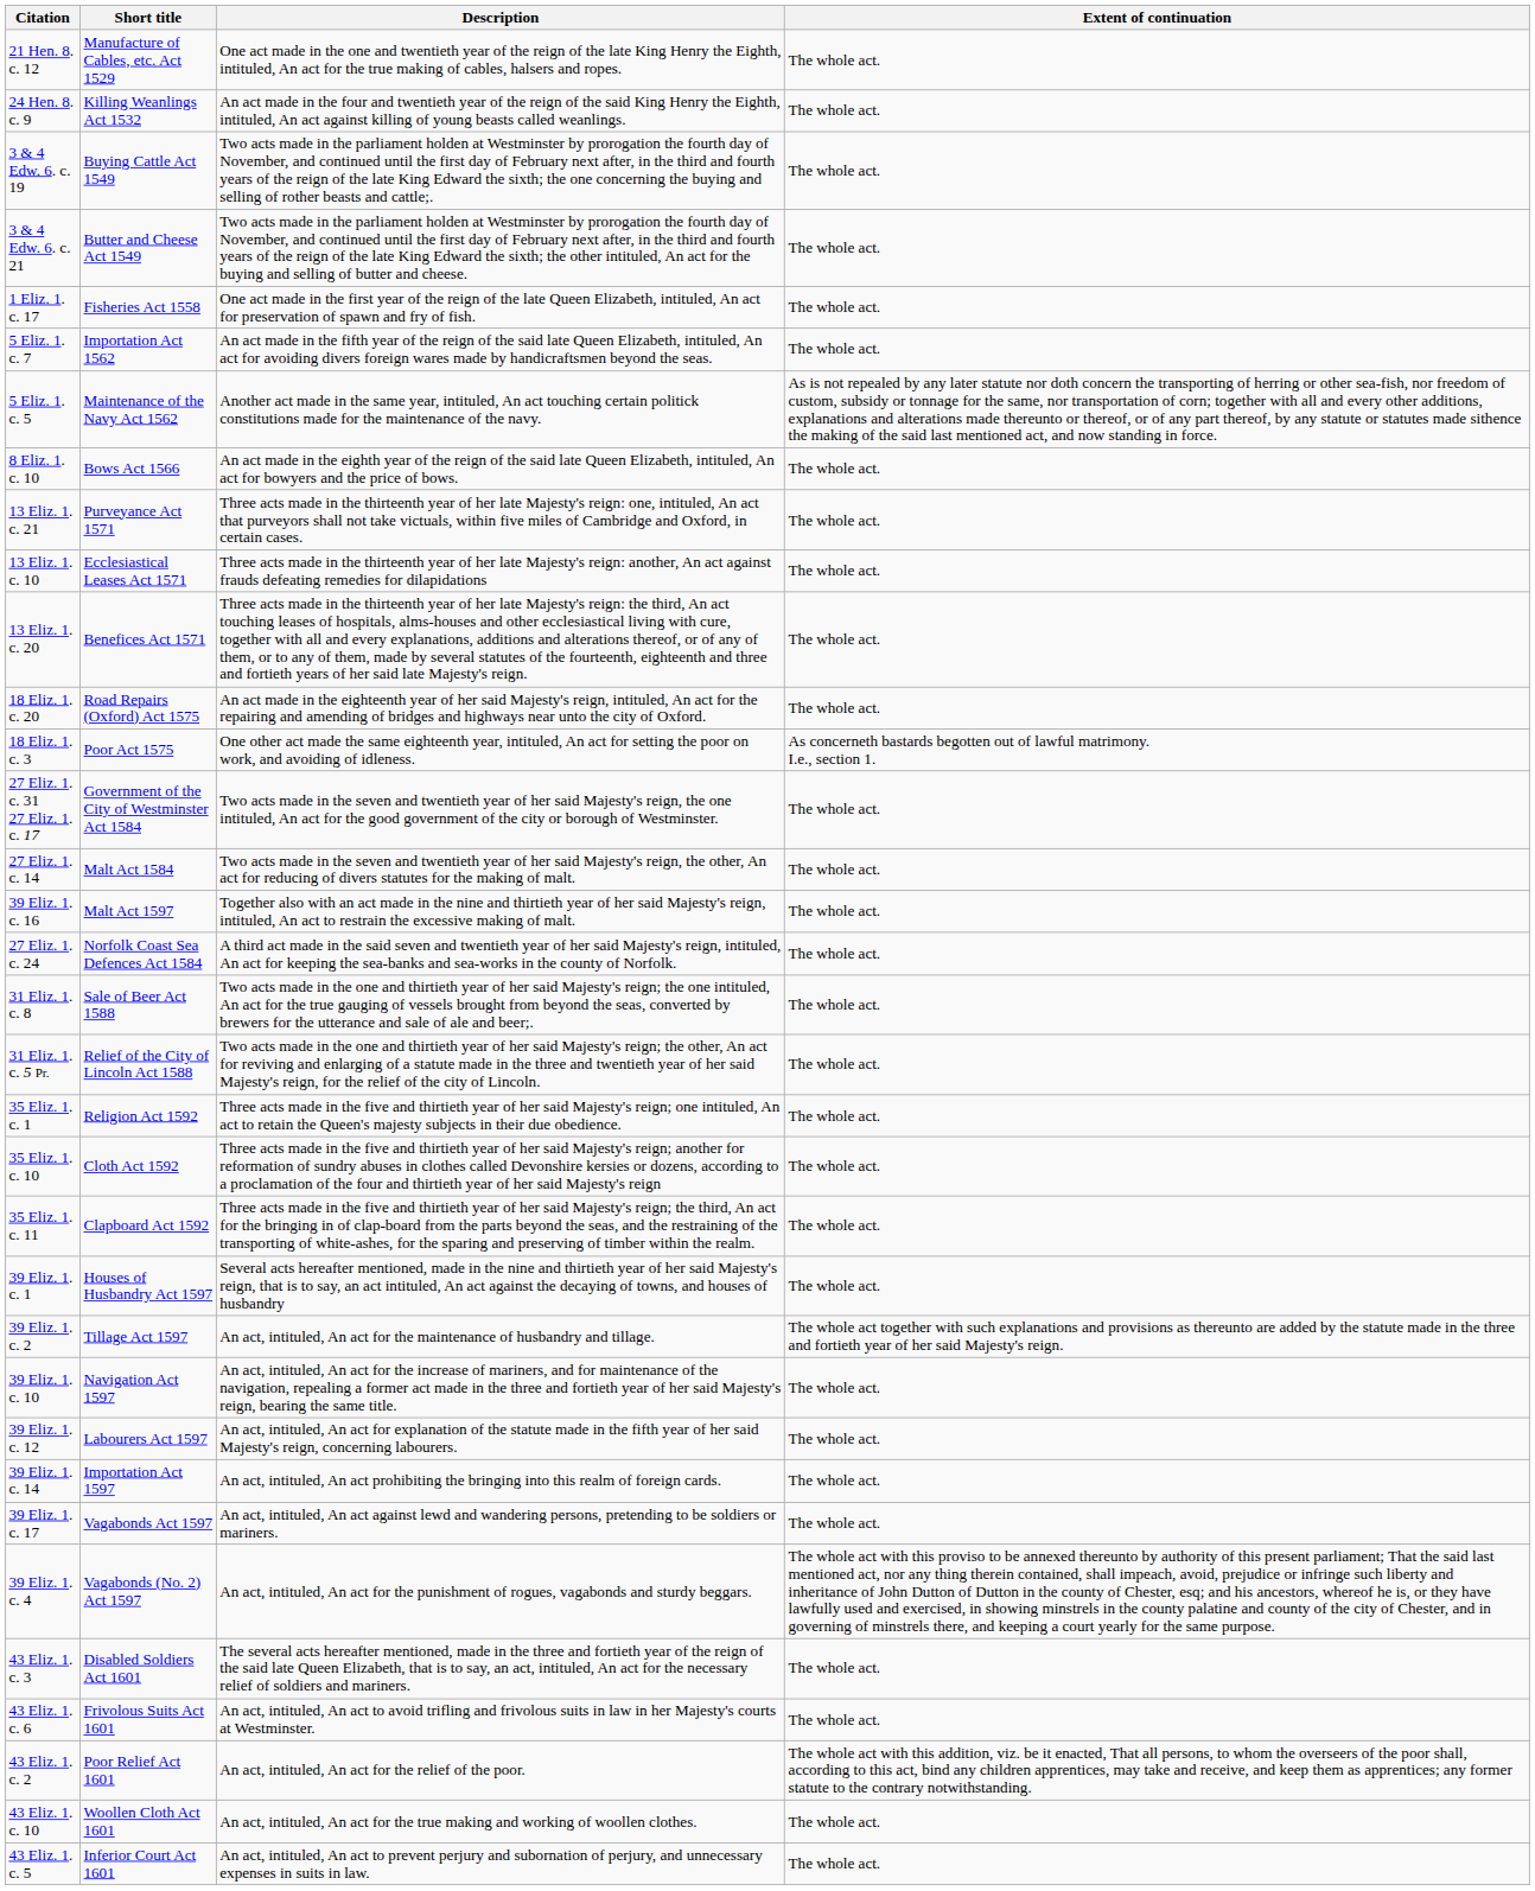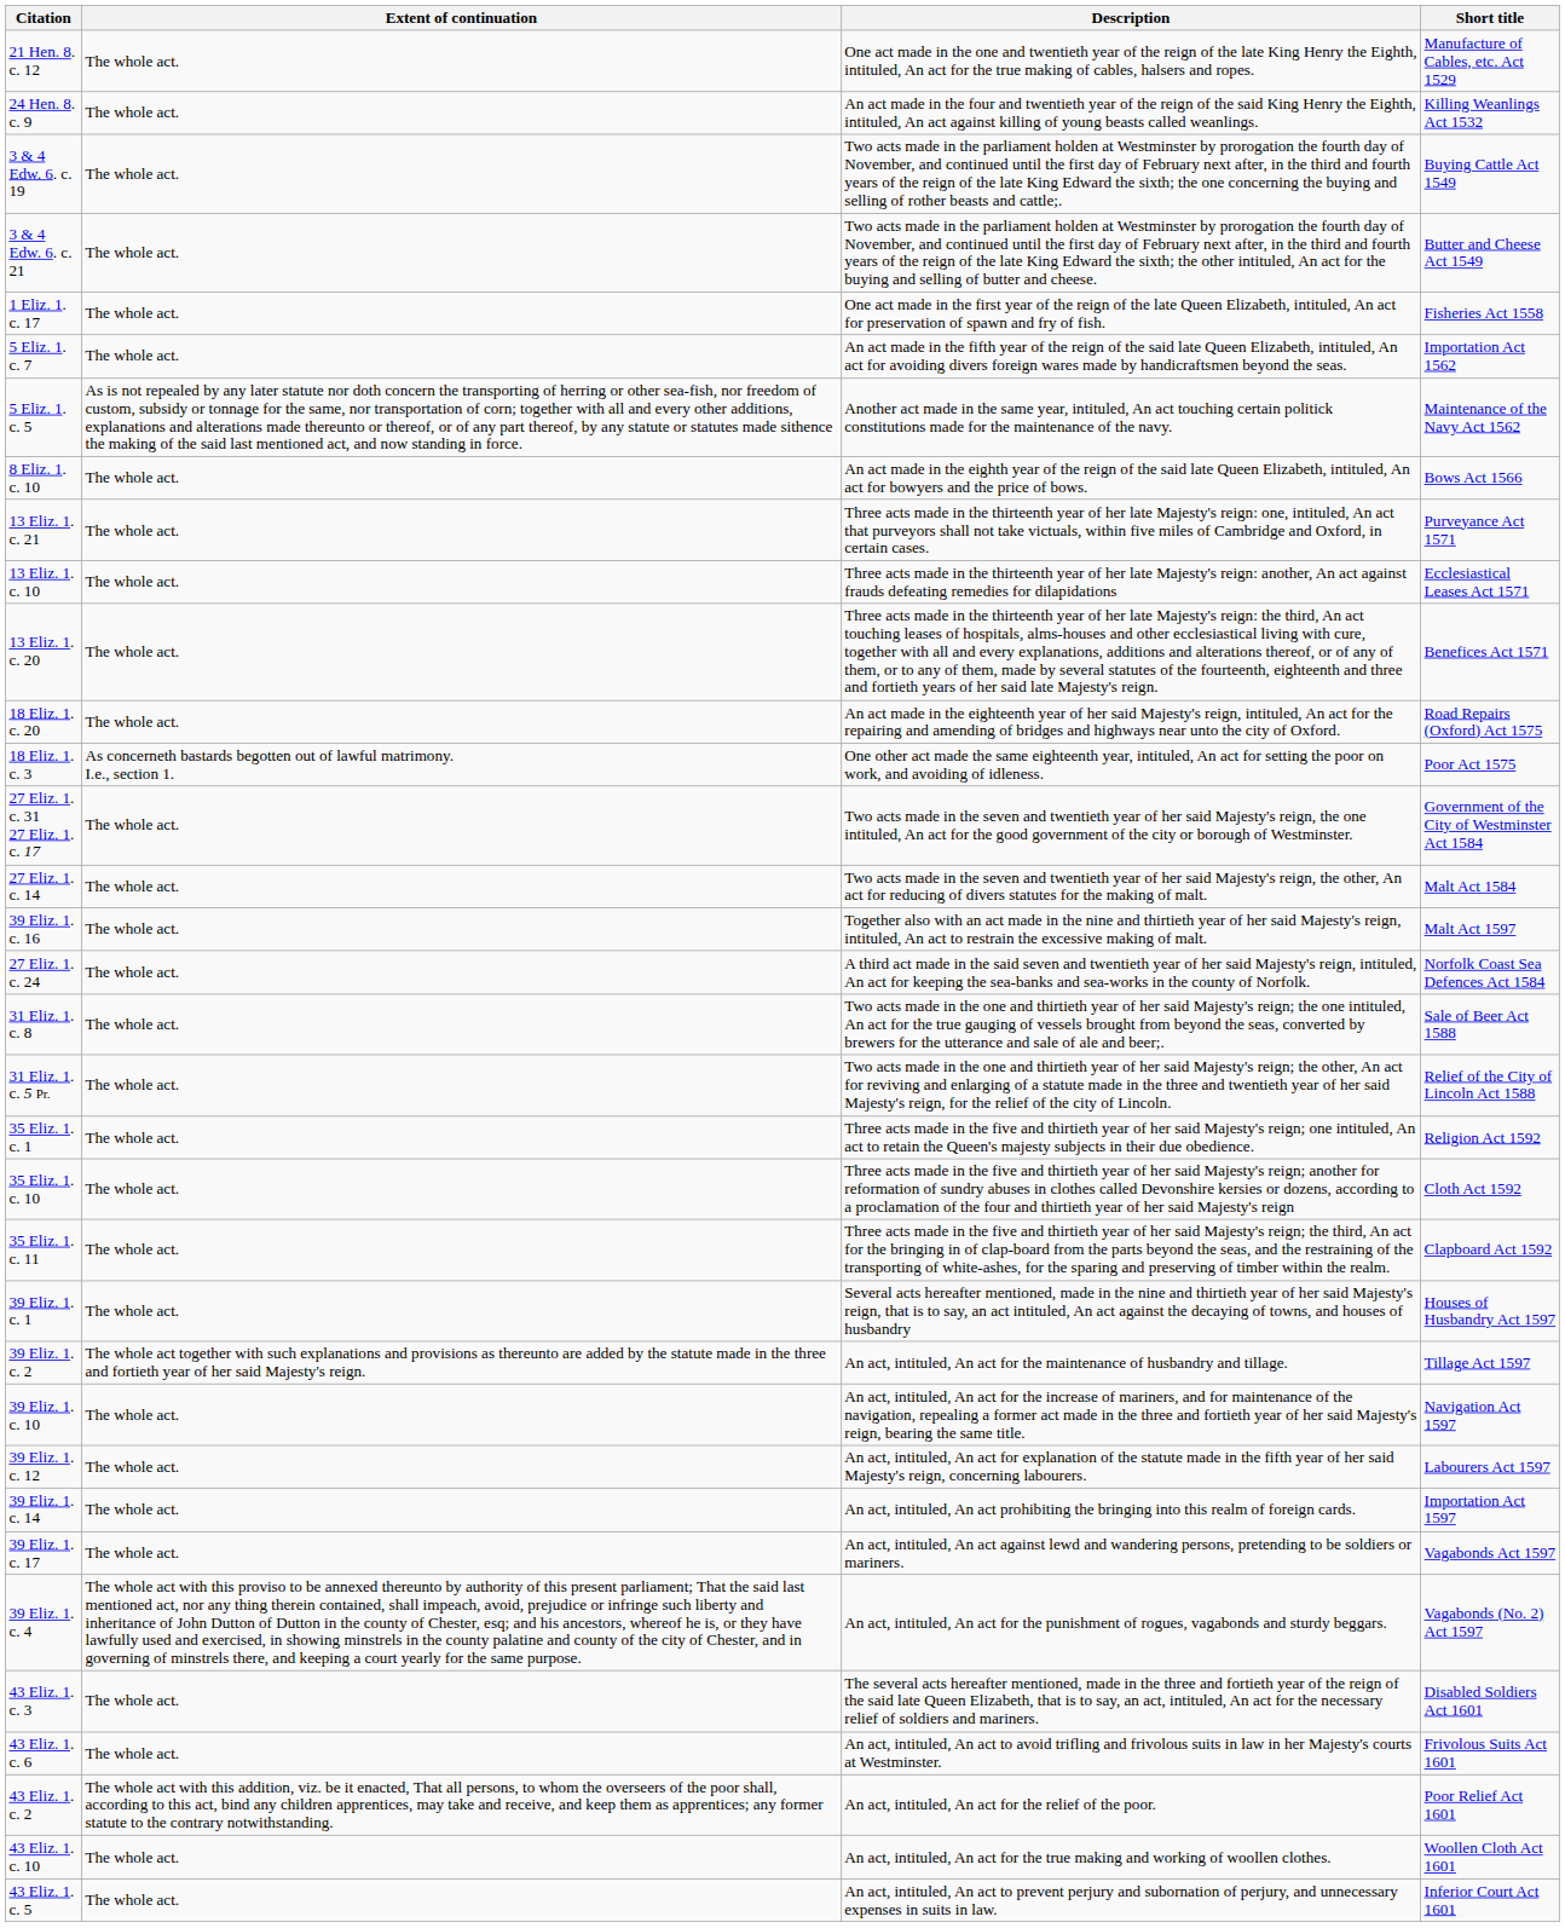 <table class="wikitable">
 <tr>
 <th>Citation</th>
+<th>Extent of continuation</th>
+<th>Description</th>
 <th>Short title</th>
-<th>Description</th>
-<th>Extent of continuation</th>
 </tr>
 <tr>
 <td><a href='#'>21 Hen. 8</a>. c. 12</td>
+<td>The whole act.</td>
+<td>One act made in the one and twentieth year of the reign of the late King Henry the Eighth, intituled, An act for the true making of cables, halsers and ropes.</td>
 <td><a href='#'>Manufacture of Cables, etc. Act 1529</a></td>
-<td>One act made in the one and twentieth year of the reign of the late King Henry the Eighth, intituled, An act for the true making of cables, halsers and ropes.</td>
-<td>The whole act.</td>
 </tr>
 <tr>
 <td><a href='#'>24 Hen. 8</a>. c. 9</td>
+<td>The whole act.</td>
+<td>An act made in the four and twentieth year of the reign of the said King Henry the Eighth, intituled, An act against killing of young beasts called weanlings.</td>
 <td><a href='#'>Killing Weanlings Act 1532</a></td>
-<td>An act made in the four and twentieth year of the reign of the said King Henry the Eighth, intituled, An act against killing of young beasts called weanlings.</td>
-<td>The whole act.</td>
 </tr>
 <tr>
 <td><a href='#'>3 & 4 Edw. 6</a>. c. 19</td>
+<td>The whole act.</td>
+<td>Two acts made in the parliament holden at Westminster by prorogation the fourth day of November, and continued until the first day of February next after, in the third and fourth years of the reign of the late King Edward the sixth; the one concerning the buying and selling of rother beasts and cattle;.</td>
 <td><a href='#'>Buying Cattle Act 1549</a></td>
-<td>Two acts made in the parliament holden at Westminster by prorogation the fourth day of November, and continued until the first day of February next after, in the third and fourth years of the reign of the late King Edward the sixth; the one concerning the buying and selling of rother beasts and cattle;.</td>
-<td>The whole act.</td>
 </tr>
 <tr>
 <td><a href='#'>3 & 4 Edw. 6</a>. c. 21</td>
+<td>The whole act.</td>
+<td>Two acts made in the parliament holden at Westminster by prorogation the fourth day of November, and continued until the first day of February next after, in the third and fourth years of the reign of the late King Edward the sixth; the other intituled, An act for the buying and selling of butter and cheese.</td>
 <td><a href='#'>Butter and Cheese Act 1549</a></td>
-<td>Two acts made in the parliament holden at Westminster by prorogation the fourth day of November, and continued until the first day of February next after, in the third and fourth years of the reign of the late King Edward the sixth; the other intituled, An act for the buying and selling of butter and cheese.</td>
-<td>The whole act.</td>
 </tr>
 <tr>
 <td><a href='#'>1 Eliz. 1</a>. c. 17</td>
+<td>The whole act.</td>
+<td>One act made in the first year of the reign of the late Queen Elizabeth, intituled, An act for preservation of spawn and fry of fish.</td>
 <td><a href='#'>Fisheries Act 1558</a></td>
-<td>One act made in the first year of the reign of the late Queen Elizabeth, intituled, An act for preservation of spawn and fry of fish.</td>
-<td>The whole act.</td>
 </tr>
 <tr>
 <td><a href='#'>5 Eliz. 1</a>. c. 7</td>
+<td>The whole act.</td>
+<td>An act made in the fifth year of the reign of the said late Queen Elizabeth, intituled, An act for avoiding divers foreign wares made by handicraftsmen beyond the seas.</td>
 <td><a href='#'>Importation Act 1562</a></td>
-<td>An act made in the fifth year of the reign of the said late Queen Elizabeth, intituled, An act for avoiding divers foreign wares made by handicraftsmen beyond the seas.</td>
-<td>The whole act.</td>
 </tr>
 <tr>
 <td><a href='#'>5 Eliz. 1</a>. c. 5</td>
+<td>As is not repealed by any later statute nor doth concern the transporting of herring or other sea-fish, nor freedom of custom, subsidy or tonnage for the same, nor transportation of corn; together with all and every other additions, explanations and alterations made thereunto or thereof, or of any part thereof, by any statute or statutes made sithence the making of the said last mentioned act, and now standing in force.</td>
+<td>Another act made in the same year, intituled, An act touching certain politick constitutions made for the maintenance of the navy.</td>
 <td><a href='#'>Maintenance of the Navy Act 1562</a></td>
-<td>Another act made in the same year, intituled, An act touching certain politick constitutions made for the maintenance of the navy.</td>
-<td>As is not repealed by any later statute nor doth concern the transporting of herring or other sea-fish, nor freedom of custom, subsidy or tonnage for the same, nor transportation of corn; together with all and every other additions, explanations and alterations made thereunto or thereof, or of any part thereof, by any statute or statutes made sithence the making of the said last mentioned act, and now standing in force.</td>
 </tr>
 <tr>
 <td><a href='#'>8 Eliz. 1</a>. c. 10</td>
+<td>The whole act.</td>
+<td>An act made in the eighth year of the reign of the said late Queen Elizabeth, intituled, An act for bowyers and the price of bows.</td>
 <td><a href='#'>Bows Act 1566</a></td>
-<td>An act made in the eighth year of the reign of the said late Queen Elizabeth, intituled, An act for bowyers and the price of bows.</td>
-<td>The whole act.</td>
 </tr>
 <tr>
 <td><a href='#'>13 Eliz. 1</a>. c. 21</td>
+<td>The whole act.</td>
+<td>Three acts made in the thirteenth year of her late Majesty's reign: one, intituled, An act that purveyors shall not take victuals, within five miles of Cambridge and Oxford, in certain cases.</td>
 <td><a href='#'>Purveyance Act 1571</a></td>
-<td>Three acts made in the thirteenth year of her late Majesty's reign: one, intituled, An act that purveyors shall not take victuals, within five miles of Cambridge and Oxford, in certain cases.</td>
-<td>The whole act.</td>
 </tr>
 <tr>
 <td><a href='#'>13 Eliz. 1</a>. c. 10</td>
+<td>The whole act.</td>
+<td>Three acts made in the thirteenth year of her late Majesty's reign: another, An act against frauds defeating remedies for dilapidations</td>
 <td><a href='#'>Ecclesiastical Leases Act 1571</a></td>
-<td>Three acts made in the thirteenth year of her late Majesty's reign: another, An act against frauds defeating remedies for dilapidations</td>
-<td>The whole act.</td>
 </tr>
 <tr>
 <td><a href='#'>13 Eliz. 1</a>. c. 20</td>
+<td>The whole act.</td>
+<td>Three acts made in the thirteenth year of her late Majesty's reign: the third, An act touching leases of hospitals, alms-houses and other ecclesiastical living with cure, together with all and every explanations, additions and alterations thereof, or of any of them, or to any of them, made by several statutes of the fourteenth, eighteenth and three and fortieth years of her said late Majesty's reign.</td>
 <td><a href='#'>Benefices Act 1571</a></td>
-<td>Three acts made in the thirteenth year of her late Majesty's reign: the third, An act touching leases of hospitals, alms-houses and other ecclesiastical living with cure, together with all and every explanations, additions and alterations thereof, or of any of them, or to any of them, made by several statutes of the fourteenth, eighteenth and three and fortieth years of her said late Majesty's reign.</td>
-<td>The whole act.</td>
 </tr>
 <tr>
 <td><a href='#'>18 Eliz. 1</a>. c. 20</td>
+<td>The whole act.</td>
+<td>An act made in the eighteenth year of her said Majesty's reign, intituled, An act for the repairing and amending of bridges and highways near unto the city of Oxford.</td>
 <td><a href='#'>Road Repairs (Oxford) Act 1575</a></td>
-<td>An act made in the eighteenth year of her said Majesty's reign, intituled, An act for the repairing and amending of bridges and highways near unto the city of Oxford.</td>
-<td>The whole act.</td>
 </tr>
 <tr>
 <td><a href='#'>18 Eliz. 1</a>. c. 3</td>
+<td>As concerneth bastards begotten out of lawful matrimony.<br>I.e., section 1.</td>
+<td>One other act made the same eighteenth year, intituled, An act for setting the poor on work, and avoiding of idleness.</td>
 <td><a href='#'>Poor Act 1575</a></td>
-<td>One other act made the same eighteenth year, intituled, An act for setting the poor on work, and avoiding of idleness.</td>
-<td>As concerneth bastards begotten out of lawful matrimony.<br>I.e., section 1.</td>
 </tr>
 <tr>
 <td><a href='#'>27 Eliz. 1</a>. c. 31<br><a href='#'>27 Eliz. 1</a>. c. <em>17</em></td>
+<td>The whole act.</td>
+<td>Two acts made in the seven and twentieth year of her said Majesty's reign, the one intituled, An act for the good government of the city or borough of Westminster.</td>
 <td><a href='#'>Government of the City of Westminster Act 1584</a></td>
-<td>Two acts made in the seven and twentieth year of her said Majesty's reign, the one intituled, An act for the good government of the city or borough of Westminster.</td>
-<td>The whole act.</td>
 </tr>
 <tr>
 <td><a href='#'>27 Eliz. 1</a>. c. 14</td>
+<td>The whole act.</td>
+<td>Two acts made in the seven and twentieth year of her said Majesty's reign, the other, An act for reducing of divers statutes for the making of malt.</td>
 <td><a href='#'>Malt Act 1584</a></td>
-<td>Two acts made in the seven and twentieth year of her said Majesty's reign, the other, An act for reducing of divers statutes for the making of malt.</td>
-<td>The whole act.</td>
 </tr>
 <tr>
 <td><a href='#'>39 Eliz. 1</a>. c. 16</td>
+<td>The whole act.</td>
+<td>Together also with an act made in the nine and thirtieth year of her said Majesty's reign, intituled, An act to restrain the excessive making of malt.</td>
 <td><a href='#'>Malt Act 1597</a></td>
-<td>Together also with an act made in the nine and thirtieth year of her said Majesty's reign, intituled, An act to restrain the excessive making of malt.</td>
-<td>The whole act.</td>
 </tr>
 <tr>
 <td><a href='#'>27 Eliz. 1</a>. c. 24</td>
+<td>The whole act.</td>
+<td>A third act made in the said seven and twentieth year of her said Majesty's reign, intituled, An act for keeping the sea-banks and sea-works in the county of Norfolk.</td>
 <td><a href='#'>Norfolk Coast Sea Defences Act 1584</a></td>
-<td>A third act made in the said seven and twentieth year of her said Majesty's reign, intituled, An act for keeping the sea-banks and sea-works in the county of Norfolk.</td>
-<td>The whole act.</td>
 </tr>
 <tr>
 <td><a href='#'>31 Eliz. 1</a>. c. 8</td>
+<td>The whole act.</td>
+<td>Two acts made in the one and thirtieth year of her said Majesty's reign; the one intituled, An act for the true gauging of vessels brought from beyond the seas, converted by brewers for the utterance and sale of ale and beer;.</td>
 <td><a href='#'>Sale of Beer Act 1588</a></td>
-<td>Two acts made in the one and thirtieth year of her said Majesty's reign; the one intituled, An act for the true gauging of vessels brought from beyond the seas, converted by brewers for the utterance and sale of ale and beer;.</td>
-<td>The whole act.</td>
 </tr>
 <tr>
 <td><a href='#'>31 Eliz. 1</a>. c. <em>5</em> <small>Pr.</small></td>
+<td>The whole act.</td>
+<td>Two acts made in the one and thirtieth year of her said Majesty's reign; the other, An act for reviving and enlarging of a statute made in the three and twentieth year of her said Majesty's reign, for the relief of the city of Lincoln.</td>
 <td><a href='#'>Relief of the City of Lincoln Act 1588</a></td>
-<td>Two acts made in the one and thirtieth year of her said Majesty's reign; the other, An act for reviving and enlarging of a statute made in the three and twentieth year of her said Majesty's reign, for the relief of the city of Lincoln.</td>
-<td>The whole act.</td>
 </tr>
 <tr>
 <td><a href='#'>35 Eliz. 1</a>. c. 1</td>
+<td>The whole act.</td>
+<td>Three acts made in the five and thirtieth year of her said Majesty's reign; one intituled, An act to retain the Queen's majesty subjects in their due obedience.</td>
 <td><a href='#'>Religion Act 1592</a></td>
-<td>Three acts made in the five and thirtieth year of her said Majesty's reign; one intituled, An act to retain the Queen's majesty subjects in their due obedience.</td>
-<td>The whole act.</td>
 </tr>
 <tr>
 <td><a href='#'>35 Eliz. 1</a>. c. 10</td>
+<td>The whole act.</td>
+<td>Three acts made in the five and thirtieth year of her said Majesty's reign; another for reformation of sundry abuses in clothes called Devonshire kersies or dozens, according to a proclamation of the four and thirtieth year of her said Majesty's reign</td>
 <td><a href='#'>Cloth Act 1592</a></td>
-<td>Three acts made in the five and thirtieth year of her said Majesty's reign; another for reformation of sundry abuses in clothes called Devonshire kersies or dozens, according to a proclamation of the four and thirtieth year of her said Majesty's reign</td>
-<td>The whole act.</td>
 </tr>
 <tr>
 <td><a href='#'>35 Eliz. 1</a>. c. 11</td>
+<td>The whole act.</td>
+<td>Three acts made in the five and thirtieth year of her said Majesty's reign; the third, An act for the bringing in of clap-board from the parts beyond the seas, and the restraining of the transporting of white-ashes, for the sparing and preserving of timber within the realm.</td>
 <td><a href='#'>Clapboard Act 1592</a></td>
-<td>Three acts made in the five and thirtieth year of her said Majesty's reign; the third, An act for the bringing in of clap-board from the parts beyond the seas, and the restraining of the transporting of white-ashes, for the sparing and preserving of timber within the realm.</td>
-<td>The whole act.</td>
 </tr>
 <tr>
 <td><a href='#'>39 Eliz. 1</a>. c. 1</td>
+<td>The whole act.</td>
+<td>Several acts hereafter mentioned, made in the nine and thirtieth year of her said Majesty's reign, that is to say, an act intituled, An act against the decaying of towns, and houses of husbandry</td>
 <td><a href='#'>Houses of Husbandry Act 1597</a></td>
-<td>Several acts hereafter mentioned, made in the nine and thirtieth year of her said Majesty's reign, that is to say, an act intituled, An act against the decaying of towns, and houses of husbandry</td>
-<td>The whole act.</td>
 </tr>
 <tr>
 <td><a href='#'>39 Eliz. 1</a>. c. 2</td>
+<td>The whole act together with such explanations and provisions as thereunto are added by the statute made in the three and fortieth year of her said Majesty's reign.</td>
+<td>An act, intituled, An act for the maintenance of husbandry and tillage.</td>
 <td><a href='#'>Tillage Act 1597</a></td>
-<td>An act, intituled, An act for the maintenance of husbandry and tillage.</td>
-<td>The whole act together with such explanations and provisions as thereunto are added by the statute made in the three and fortieth year of her said Majesty's reign.</td>
 </tr>
 <tr>
 <td><a href='#'>39 Eliz. 1</a>. c. 10</td>
+<td>The whole act.</td>
+<td>An act, intituled, An act for the increase of mariners, and for maintenance of the navigation, repealing a former act made in the three and fortieth year of her said Majesty's reign, bearing the same title.</td>
 <td><a href='#'>Navigation Act 1597</a></td>
-<td>An act, intituled, An act for the increase of mariners, and for maintenance of the navigation, repealing a former act made in the three and fortieth year of her said Majesty's reign, bearing the same title.</td>
-<td>The whole act.</td>
 </tr>
 <tr>
 <td><a href='#'>39 Eliz. 1</a>. c. 12</td>
+<td>The whole act.</td>
+<td>An act, intituled, An act for explanation of the statute made in the fifth year of her said Majesty's reign, concerning labourers.</td>
 <td><a href='#'>Labourers Act 1597</a></td>
-<td>An act, intituled, An act for explanation of the statute made in the fifth year of her said Majesty's reign, concerning labourers.</td>
-<td>The whole act.</td>
 </tr>
 <tr>
 <td><a href='#'>39 Eliz. 1</a>. c. 14</td>
+<td>The whole act.</td>
+<td>An act, intituled, An act prohibiting the bringing into this realm of foreign cards.</td>
 <td><a href='#'>Importation Act 1597</a></td>
-<td>An act, intituled, An act prohibiting the bringing into this realm of foreign cards.</td>
-<td>The whole act.</td>
 </tr>
 <tr>
 <td><a href='#'>39 Eliz. 1</a>. c. 17</td>
+<td>The whole act.</td>
+<td>An act, intituled, An act against lewd and wandering persons, pretending to be soldiers or mariners.</td>
 <td><a href='#'>Vagabonds Act 1597</a></td>
-<td>An act, intituled, An act against lewd and wandering persons, pretending to be soldiers or mariners.</td>
-<td>The whole act.</td>
 </tr>
 <tr>
 <td><a href='#'>39 Eliz. 1</a>. c. 4</td>
+<td>The whole act with this proviso to be annexed thereunto by authority of this present parliament; That the said last mentioned act, nor any thing therein contained, shall impeach, avoid, prejudice or infringe such liberty and inheritance of John Dutton of Dutton in the county of Chester, esq; and his ancestors, whereof he is, or they have lawfully used and exercised, in showing minstrels in the county palatine and county of the city of Chester, and in governing of minstrels there, and keeping a court yearly for the same purpose.</td>
+<td>An act, intituled, An act for the punishment of rogues, vagabonds and sturdy beggars.</td>
 <td><a href='#'>Vagabonds (No. 2) Act 1597</a></td>
-<td>An act, intituled, An act for the punishment of rogues, vagabonds and sturdy beggars.</td>
-<td>The whole act with this proviso to be annexed thereunto by authority of this present parliament; That the said last mentioned act, nor any thing therein contained, shall impeach, avoid, prejudice or infringe such liberty and inheritance of John Dutton of Dutton in the county of Chester, esq; and his ancestors, whereof he is, or they have lawfully used and exercised, in showing minstrels in the county palatine and county of the city of Chester, and in governing of minstrels there, and keeping a court yearly for the same purpose.</td>
 </tr>
 <tr>
 <td><a href='#'>43 Eliz. 1</a>. c. 3</td>
+<td>The whole act.</td>
+<td>The several acts hereafter mentioned, made in the three and fortieth year of the reign of the said late Queen Elizabeth, that is to say, an act, intituled, An act for the necessary relief of soldiers and mariners.</td>
 <td><a href='#'>Disabled Soldiers Act 1601</a></td>
-<td>The several acts hereafter mentioned, made in the three and fortieth year of the reign of the said late Queen Elizabeth, that is to say, an act, intituled, An act for the necessary relief of soldiers and mariners.</td>
-<td>The whole act.</td>
 </tr>
 <tr>
 <td><a href='#'>43 Eliz. 1</a>. c. 6</td>
+<td>The whole act.</td>
+<td>An act, intituled, An act to avoid trifling and frivolous suits in law in her Majesty's courts at Westminster.</td>
 <td><a href='#'>Frivolous Suits Act 1601</a></td>
-<td>An act, intituled, An act to avoid trifling and frivolous suits in law in her Majesty's courts at Westminster.</td>
-<td>The whole act.</td>
 </tr>
 <tr>
 <td><a href='#'>43 Eliz. 1</a>. c. 2</td>
+<td>The whole act with this addition, viz. be it enacted, That all persons, to whom the overseers of the poor shall, according to this act, bind any children apprentices, may take and receive, and keep them as apprentices; any former statute to the contrary notwithstanding.</td>
+<td>An act, intituled, An act for the relief of the poor.</td>
 <td><a href='#'>Poor Relief Act 1601</a></td>
-<td>An act, intituled, An act for the relief of the poor.</td>
-<td>The whole act with this addition, viz. be it enacted, That all persons, to whom the overseers of the poor shall, according to this act, bind any children apprentices, may take and receive, and keep them as apprentices; any former statute to the contrary notwithstanding.</td>
 </tr>
 <tr>
 <td><a href='#'>43 Eliz. 1</a>. c. 10</td>
+<td>The whole act.</td>
+<td>An act, intituled, An act for the true making and working of woollen clothes.</td>
 <td><a href='#'>Woollen Cloth Act 1601</a></td>
-<td>An act, intituled, An act for the true making and working of woollen clothes.</td>
-<td>The whole act.</td>
 </tr>
 <tr>
 <td><a href='#'>43 Eliz. 1</a>. c. 5</td>
+<td>The whole act.</td>
+<td>An act, intituled, An act to prevent perjury and subornation of perjury, and unnecessary expenses in suits in law.</td>
 <td><a href='#'>Inferior Court Act 1601</a></td>
-<td>An act, intituled, An act to prevent perjury and subornation of perjury, and unnecessary expenses in suits in law.</td>
-<td>The whole act.</td>
 </tr>
 </table>
